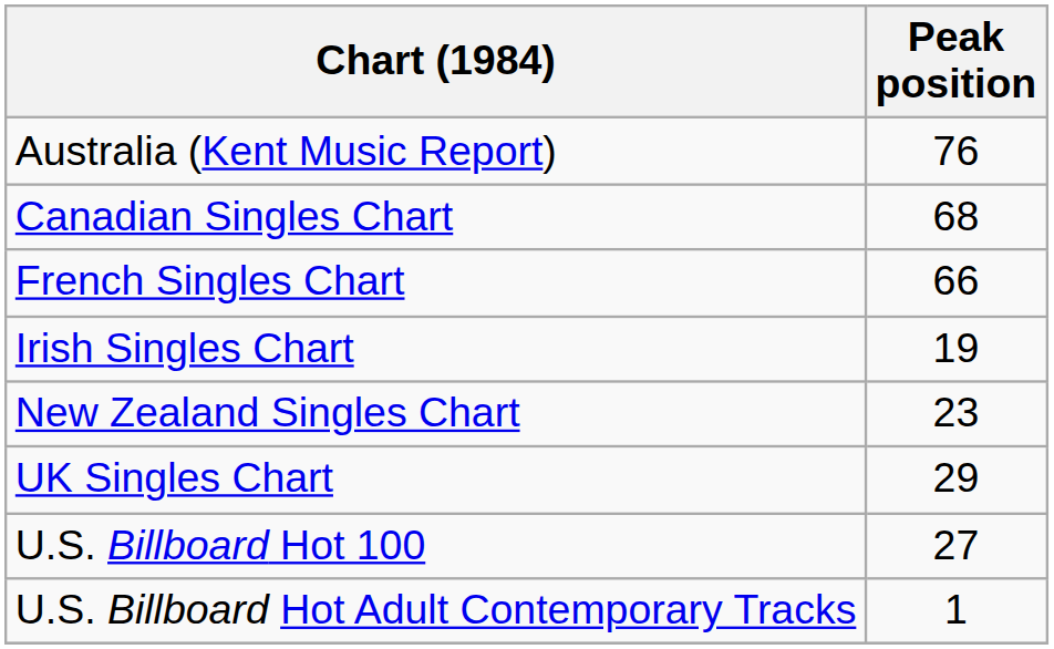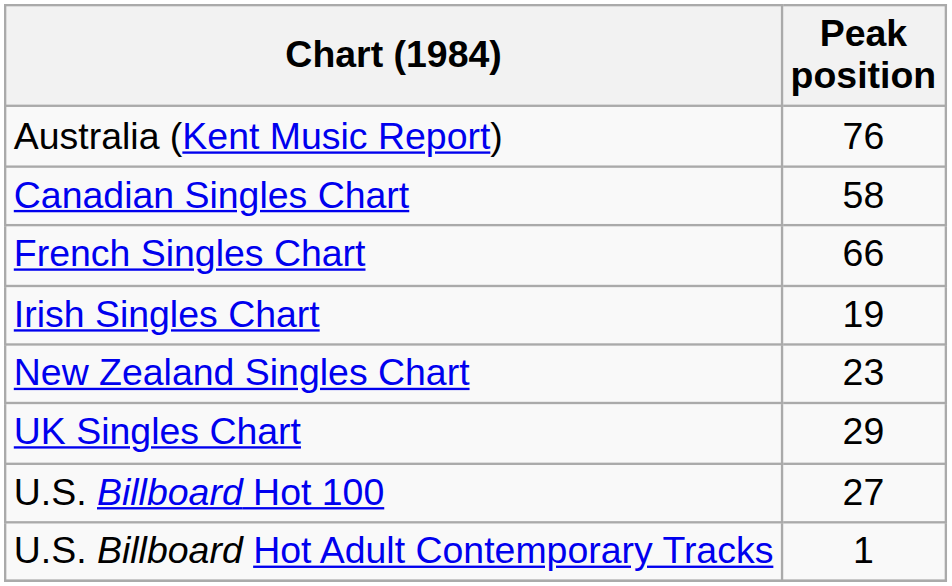 <table class="wikitable sortable">
 <tr>
 <th>Chart (1984)</th>
 <th>Peak<br>position</th>
 </tr>
 <tr>
 <td>Australia (<a href='#'>Kent Music Report</a>)</td>
 <td align="center">76</td>
 </tr>
 <tr>
 <td><a href='#'>Canadian Singles Chart</a></td>
-<td align="center">68</td>
+<td align="center">58</td>
 </tr>
 <tr>
 <td><a href='#'>French Singles Chart</a></td>
 <td align="center">66</td>
 </tr>
 <tr>
 <td><a href='#'>Irish Singles Chart</a></td>
 <td align="center">19</td>
 </tr>
 <tr>
 <td><a href='#'>New Zealand Singles Chart</a></td>
 <td align="center">23</td>
 </tr>
 <tr>
 <td><a href='#'>UK Singles Chart</a></td>
 <td align="center">29</td>
 </tr>
 <tr>
 <td>U.S. <a href='#'><em>Billboard</em> Hot 100</a></td>
 <td align="center">27</td>
 </tr>
 <tr>
 <td>U.S. <em>Billboard</em> <a href='#'>Hot Adult Contemporary Tracks</a></td>
 <td align="center">1</td>
 </tr>
 <tr>
 </tr>
 </table>
